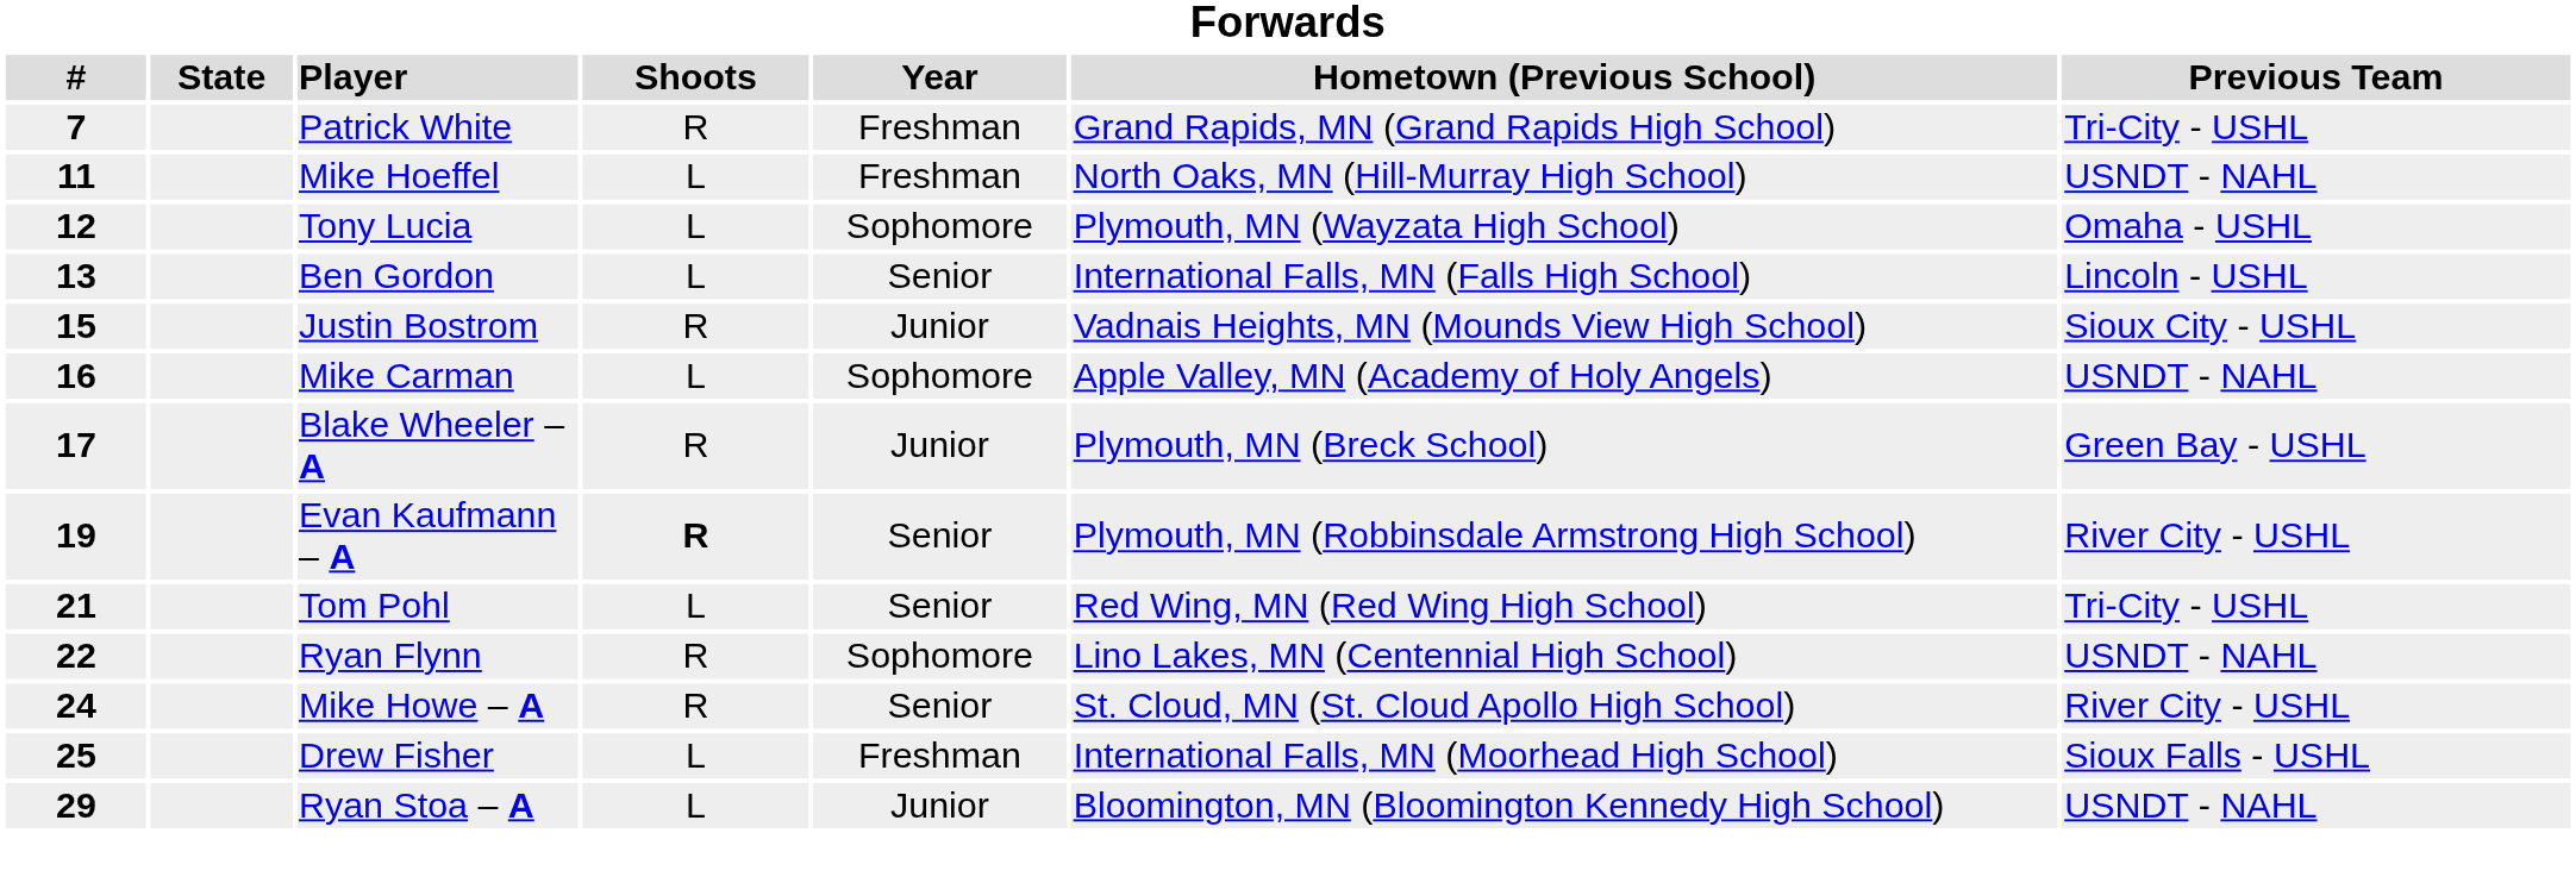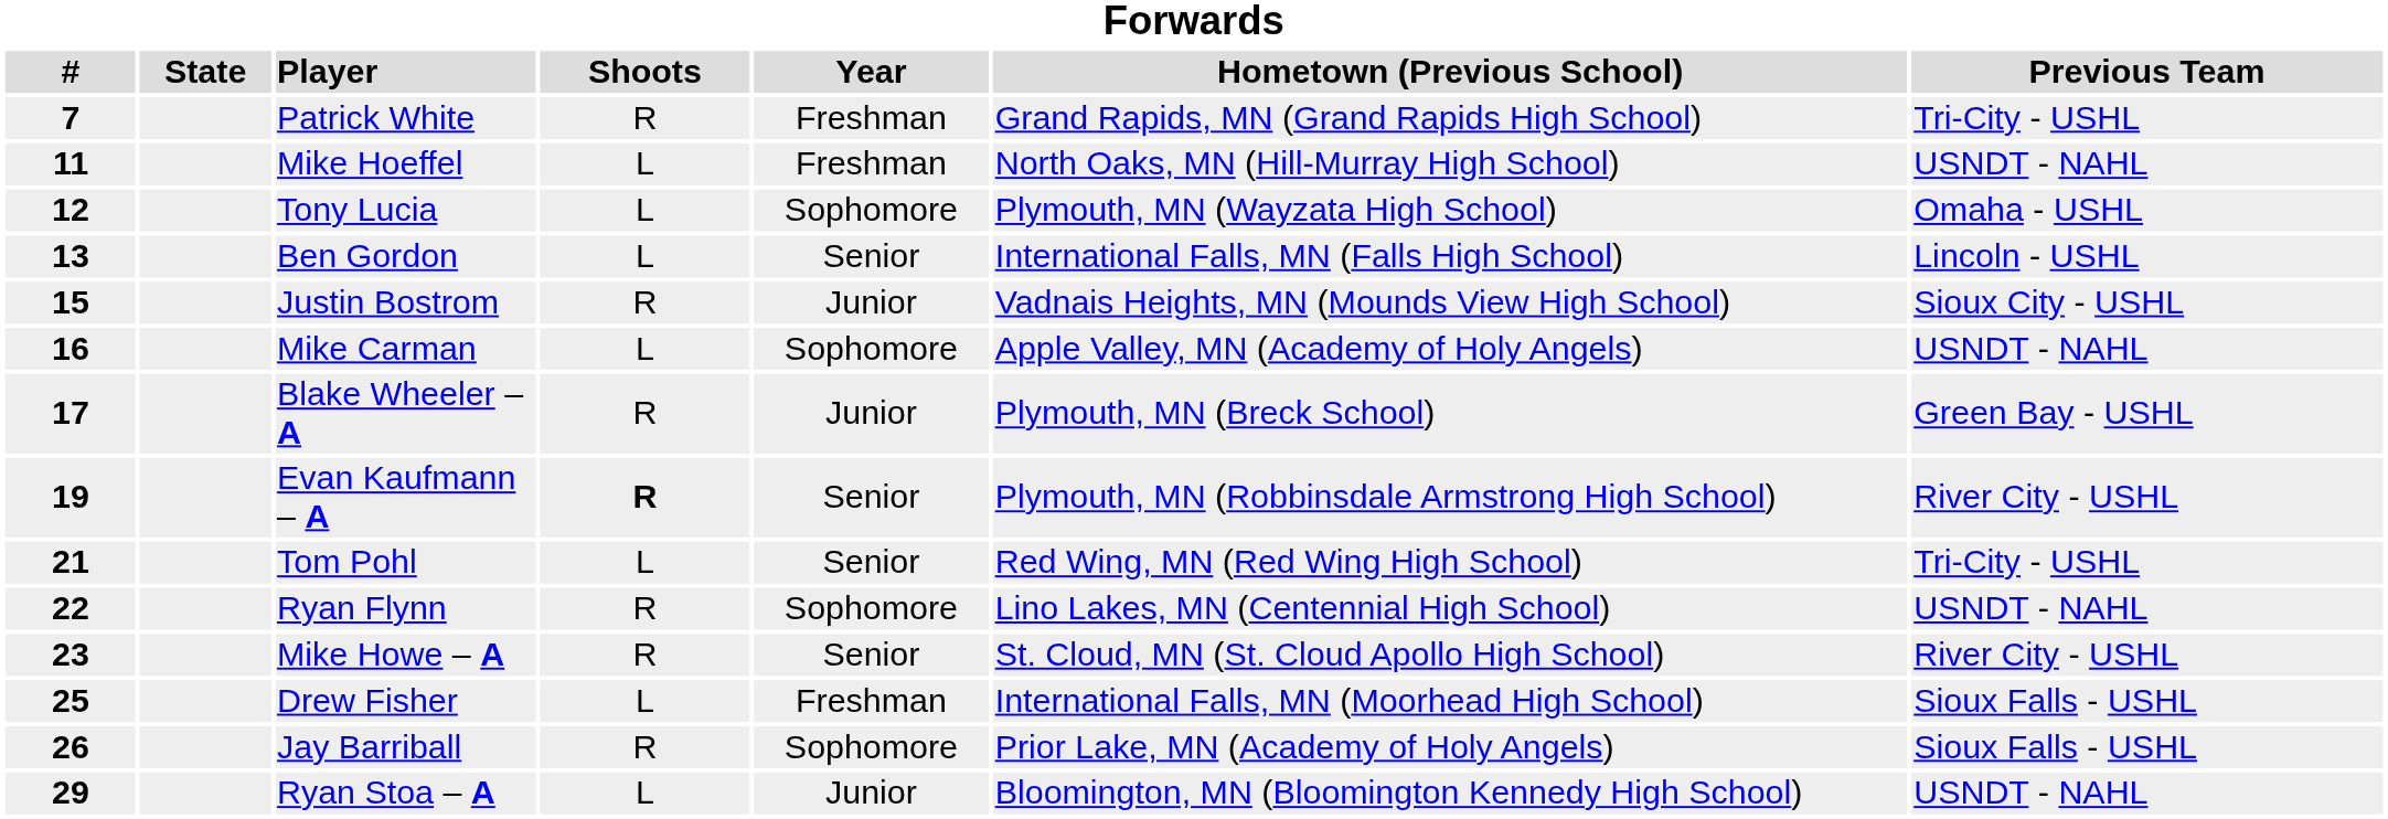 <table style="width:90%;">
 <tr>
 <th colspan=7  style="text-align:center"><big>Forwards</big></th>
 </tr>
 <tr style="background:#ddd;">
 <th width=5%>#</th>
 <th width=5%>State</th>
 <td align=left!! style="width:10%;"><strong>Player</strong></td>
 <th width=8%>Shoots</th>
 <th width=9%>Year</th>
 <th width=35%>Hometown (Previous School)</th>
 <th width=18%>Previous Team</th>
 </tr>
 <tr style="background:#eee;">
 <td align=center><strong>7</strong></td>
 <td align=center></td>
 <td><a href='#'>Patrick White</a></td>
 <td align=center>R</td>
 <td align=center>Freshman</td>
 <td><a href='#'>Grand Rapids, MN</a> (<a href='#'>Grand Rapids High School</a>)</td>
 <td><a href='#'>Tri-City</a> - <a href='#'>USHL</a></td>
 </tr>
 <tr style="background:#eee;">
 <td align=center><strong>11</strong></td>
 <td align=center></td>
 <td><a href='#'>Mike Hoeffel</a></td>
 <td align=center>L</td>
 <td align=center>Freshman</td>
 <td><a href='#'>North Oaks, MN</a> (<a href='#'>Hill-Murray High School</a>)</td>
 <td><a href='#'>USNDT</a> - <a href='#'>NAHL</a></td>
 </tr>
 <tr style="background:#eee;">
 <td align=center><strong>12</strong></td>
 <td align=center></td>
 <td><a href='#'>Tony Lucia</a></td>
 <td align=center>L</td>
 <td align=center>Sophomore</td>
 <td><a href='#'>Plymouth, MN</a>  (<a href='#'>Wayzata High School</a>)</td>
 <td><a href='#'>Omaha</a> - <a href='#'>USHL</a></td>
 </tr>
 <tr style="background:#eee;">
 <td align=center><strong>13</strong></td>
 <td align=center></td>
 <td><a href='#'>Ben Gordon</a></td>
 <td align=center>L</td>
 <td align=center>Senior</td>
 <td><a href='#'>International Falls, MN</a> (<a href='#'>Falls High School</a>)</td>
 <td><a href='#'>Lincoln</a> - <a href='#'>USHL</a></td>
 </tr>
 <tr style="background:#eee;">
 <td align=center><strong>15</strong></td>
 <td align=center></td>
 <td><a href='#'>Justin Bostrom</a></td>
 <td align=center>R</td>
 <td align=center>Junior</td>
 <td><a href='#'>Vadnais Heights, MN</a> (<a href='#'>Mounds View High School</a>)</td>
 <td><a href='#'>Sioux City</a> - <a href='#'>USHL</a></td>
 </tr>
 <tr style="background:#eee;">
 <td align=center><strong>16</strong></td>
 <td align=center></td>
 <td><a href='#'>Mike Carman</a></td>
 <td align=center>L</td>
 <td align=center>Sophomore</td>
 <td><a href='#'>Apple Valley, MN</a> (<a href='#'>Academy of Holy Angels</a>)</td>
 <td><a href='#'>USNDT</a> - <a href='#'>NAHL</a></td>
 </tr>
 <tr style="background:#eee;">
 <td align=center><strong>17</strong></td>
 <td align=center></td>
 <td><a href='#'>Blake Wheeler</a> – <strong><a href='#'>A</a></strong></td>
 <td align=center>R</td>
 <td align=center>Junior</td>
 <td><a href='#'>Plymouth, MN</a> (<a href='#'>Breck School</a>)</td>
 <td><a href='#'>Green Bay</a> - <a href='#'>USHL</a></td>
 </tr>
 <tr style="background:#eee;">
 <td align=center><strong>19</strong></td>
 <td align=center></td>
 <td><a href='#'>Evan Kaufmann</a> – <strong><a href='#'>A</a></strong></td>
 <td align=center><strong>R</strong></td>
 <td align=center>Senior</td>
 <td><a href='#'>Plymouth, MN</a> (<a href='#'>Robbinsdale Armstrong High School</a>)</td>
 <td><a href='#'>River City</a> - <a href='#'>USHL</a></td>
 </tr>
 <tr style="background:#eee;">
 <td align=center><strong>21</strong></td>
 <td align=center></td>
 <td><a href='#'>Tom Pohl</a></td>
 <td align=center>L</td>
 <td align=center>Senior</td>
 <td><a href='#'>Red Wing, MN</a> (<a href='#'>Red Wing High School</a>)</td>
 <td><a href='#'>Tri-City</a> - <a href='#'>USHL</a></td>
 </tr>
 <tr style="background:#eee;">
 <td align=center><strong>22</strong></td>
 <td align=center></td>
 <td><a href='#'>Ryan Flynn</a></td>
 <td align=center>R</td>
 <td align=center>Sophomore</td>
 <td><a href='#'>Lino Lakes, MN</a> (<a href='#'>Centennial High School</a>)</td>
 <td><a href='#'>USNDT</a> - <a href='#'>NAHL</a></td>
 </tr>
 <tr style="background:#eee;">
-<td align=center><strong>24</strong></td>
+<td align=center><strong>23</strong></td>
 <td align=center></td>
 <td><a href='#'>Mike Howe</a> – <strong><a href='#'>A</a></strong></td>
 <td align=center>R</td>
 <td align=center>Senior</td>
 <td><a href='#'>St. Cloud, MN</a> (<a href='#'>St. Cloud Apollo High School</a>)</td>
 <td><a href='#'>River City</a> - <a href='#'>USHL</a></td>
 </tr>
 <tr style="background:#eee;">
 <td align=center><strong>25</strong></td>
 <td align=center></td>
 <td><a href='#'>Drew Fisher</a></td>
 <td align=center>L</td>
 <td align=center>Freshman</td>
 <td><a href='#'>International Falls, MN</a> (<a href='#'>Moorhead High School</a>)</td>
 <td><a href='#'>Sioux Falls</a> - <a href='#'>USHL</a></td>
 </tr>
 <tr style="background:#eee;">
+<td align=center><strong>26</strong></td>
+<td align=center></td>
+<td><a href='#'>Jay Barriball</a></td>
+<td align=center>R</td>
+<td align=center>Sophomore</td>
+<td><a href='#'>Prior Lake, MN</a> (<a href='#'>Academy of Holy Angels</a>)</td>
+<td><a href='#'>Sioux Falls</a> - <a href='#'>USHL</a></td>
+</tr>
+<tr style="background:#eee;">
 <td align=center><strong>29</strong></td>
 <td align=center></td>
 <td><a href='#'>Ryan Stoa</a> – <strong><a href='#'>A</a></strong></td>
 <td align=center>L</td>
 <td align=center>Junior</td>
 <td><a href='#'>Bloomington, MN</a> (<a href='#'>Bloomington Kennedy High School</a>)</td>
 <td><a href='#'>USNDT</a> - <a href='#'>NAHL</a></td>
 </tr>
 </table>
